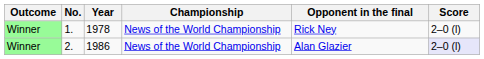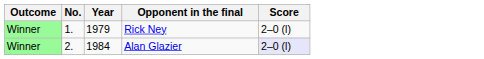 <table class="sortable wikitable">
 <tr>
 <th style="width:80px;">Outcome</th>
 <th style="width:20px;">No.</th>
 <th style="width:50px;">Year</th>
-<th style="width:250px;">Championship</th>
 <th style="width:200px;">Opponent in the final</th>
 <th style="width:70px;">Score</th>
 </tr>
 <tr>
 <td style="background:#98FB98;">Winner</td>
 <td>1.</td>
-<td>1978</td>
-<td><a href='#'>News of the World Championship</a></td>
+<td>1979</td>
 <td> <a href='#'>Rick Ney</a></td>
 <td>2–0 (l)</td>
 </tr>
 <tr>
 <td style="background:#98FB98;">Winner</td>
 <td>2.</td>
-<td>1986</td>
-<td><a href='#'>News of the World Championship</a></td>
+<td>1984</td>
 <td> <a href='#'>Alan Glazier</a></td>
 <td style="background: lavender;">2–0 (l)</td>
 </tr>
 </table>
